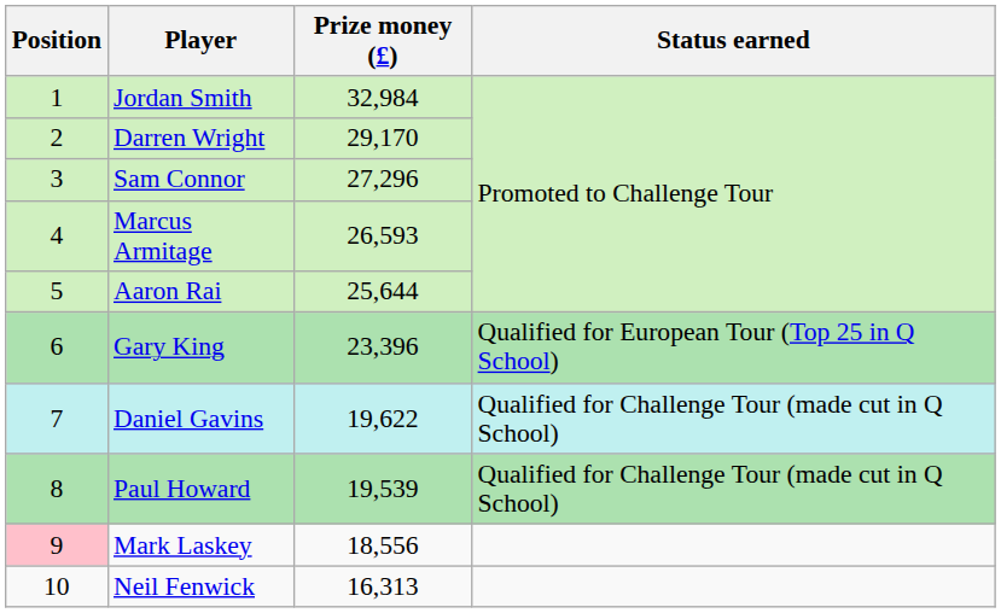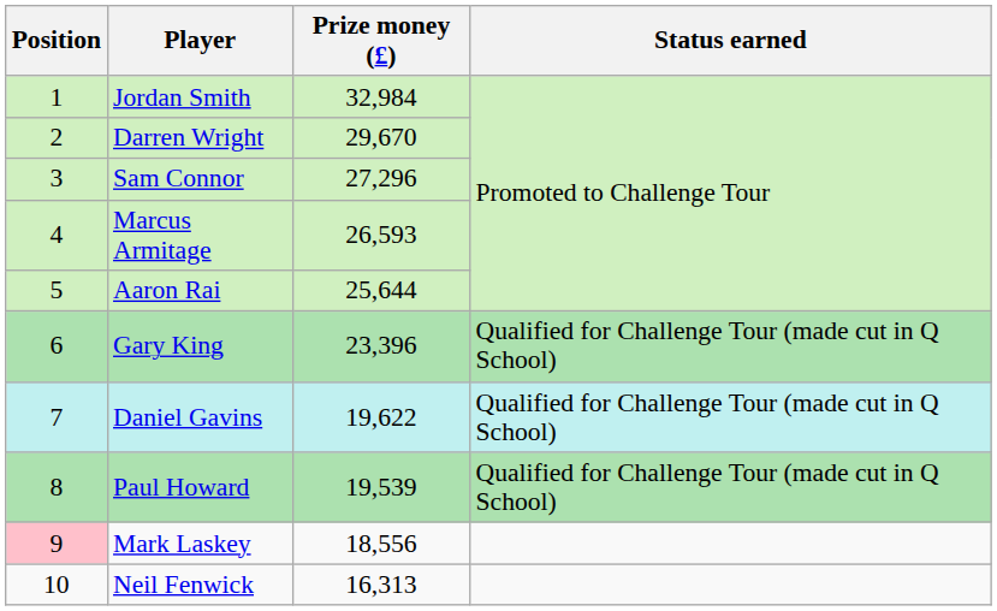 <table class=wikitable>
 <tr>
 <th>Position</th>
 <th>Player</th>
 <th>Prize money (<a href='#'>£</a>)</th>
 <th>Status earned</th>
 </tr>
 <tr style="background:#D0F0C0;">
 <td align=center>1</td>
 <td> <a href='#'>Jordan Smith</a></td>
 <td align=center>32,984</td>
 <td rowspan=5>Promoted to Challenge Tour</td>
 </tr>
 <tr style="background:#D0F0C0;">
 <td align=center>2</td>
 <td> <a href='#'>Darren Wright</a></td>
-<td align=center>29,170</td>
+<td align=center>29,670</td>
 </tr>
 <tr style="background:#D0F0C0;">
 <td align=center>3</td>
 <td> <a href='#'>Sam Connor</a></td>
 <td align=center>27,296</td>
 </tr>
 <tr style="background:#D0F0C0;">
 <td align=center>4</td>
 <td> <a href='#'>Marcus Armitage</a></td>
 <td align=center>26,593</td>
 </tr>
 <tr style="background:#D0F0C0;">
 <td align=center>5</td>
 <td> <a href='#'>Aaron Rai</a></td>
 <td align=center>25,644</td>
 </tr>
 <tr style="background:#ACE1AF;">
 <td align=center>6</td>
 <td> <a href='#'>Gary King</a></td>
 <td align=center>23,396</td>
-<td>Qualified for European Tour (<a href='#'>Top 25 in Q School</a>)</td>
+<td>Qualified for Challenge Tour (made cut in Q School)</td>
 </tr>
 <tr style="background:#C0F0F0;">
 <td align=center>7</td>
 <td> <a href='#'>Daniel Gavins</a></td>
 <td align=center>19,622</td>
 <td>Qualified for Challenge Tour (made cut in Q School)</td>
 </tr>
 <tr style="background:#ACE1AF;">
 <td align=center>8</td>
 <td> <a href='#'>Paul Howard</a></td>
 <td align=center>19,539</td>
 <td>Qualified for Challenge Tour (made cut in Q School)</td>
 </tr>
 <tr>
 <td align=center style="background: pink;">9</td>
 <td> <a href='#'>Mark Laskey</a></td>
 <td align=center>18,556</td>
 <td></td>
 </tr>
 <tr>
 <td align=center>10</td>
 <td> <a href='#'>Neil Fenwick</a></td>
 <td align=center>16,313</td>
 <td></td>
 </tr>
 </table>
